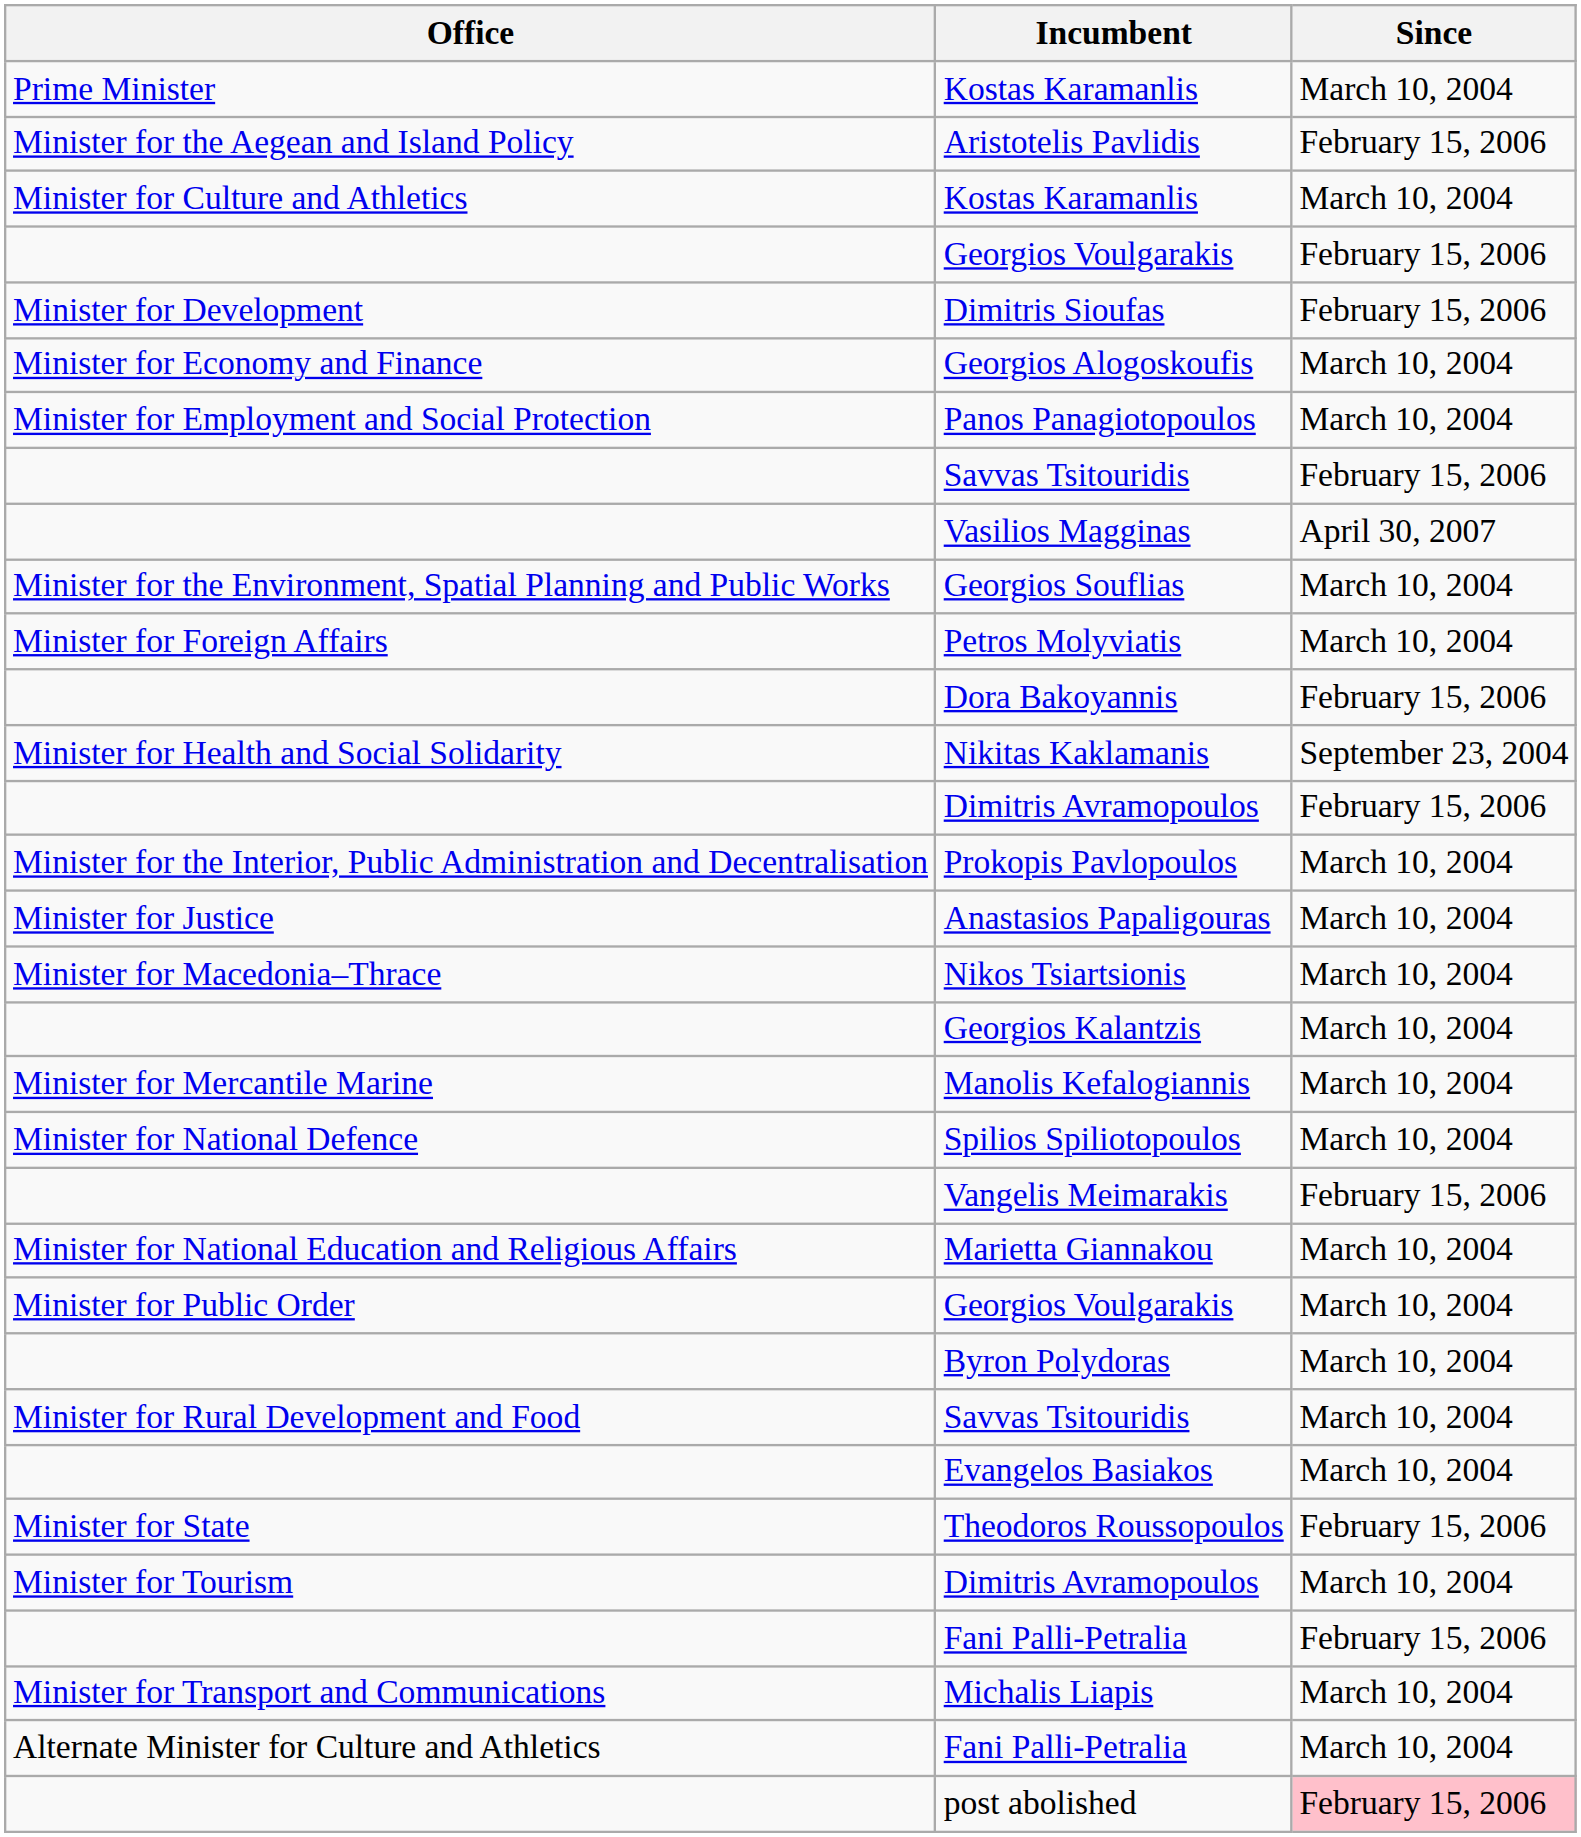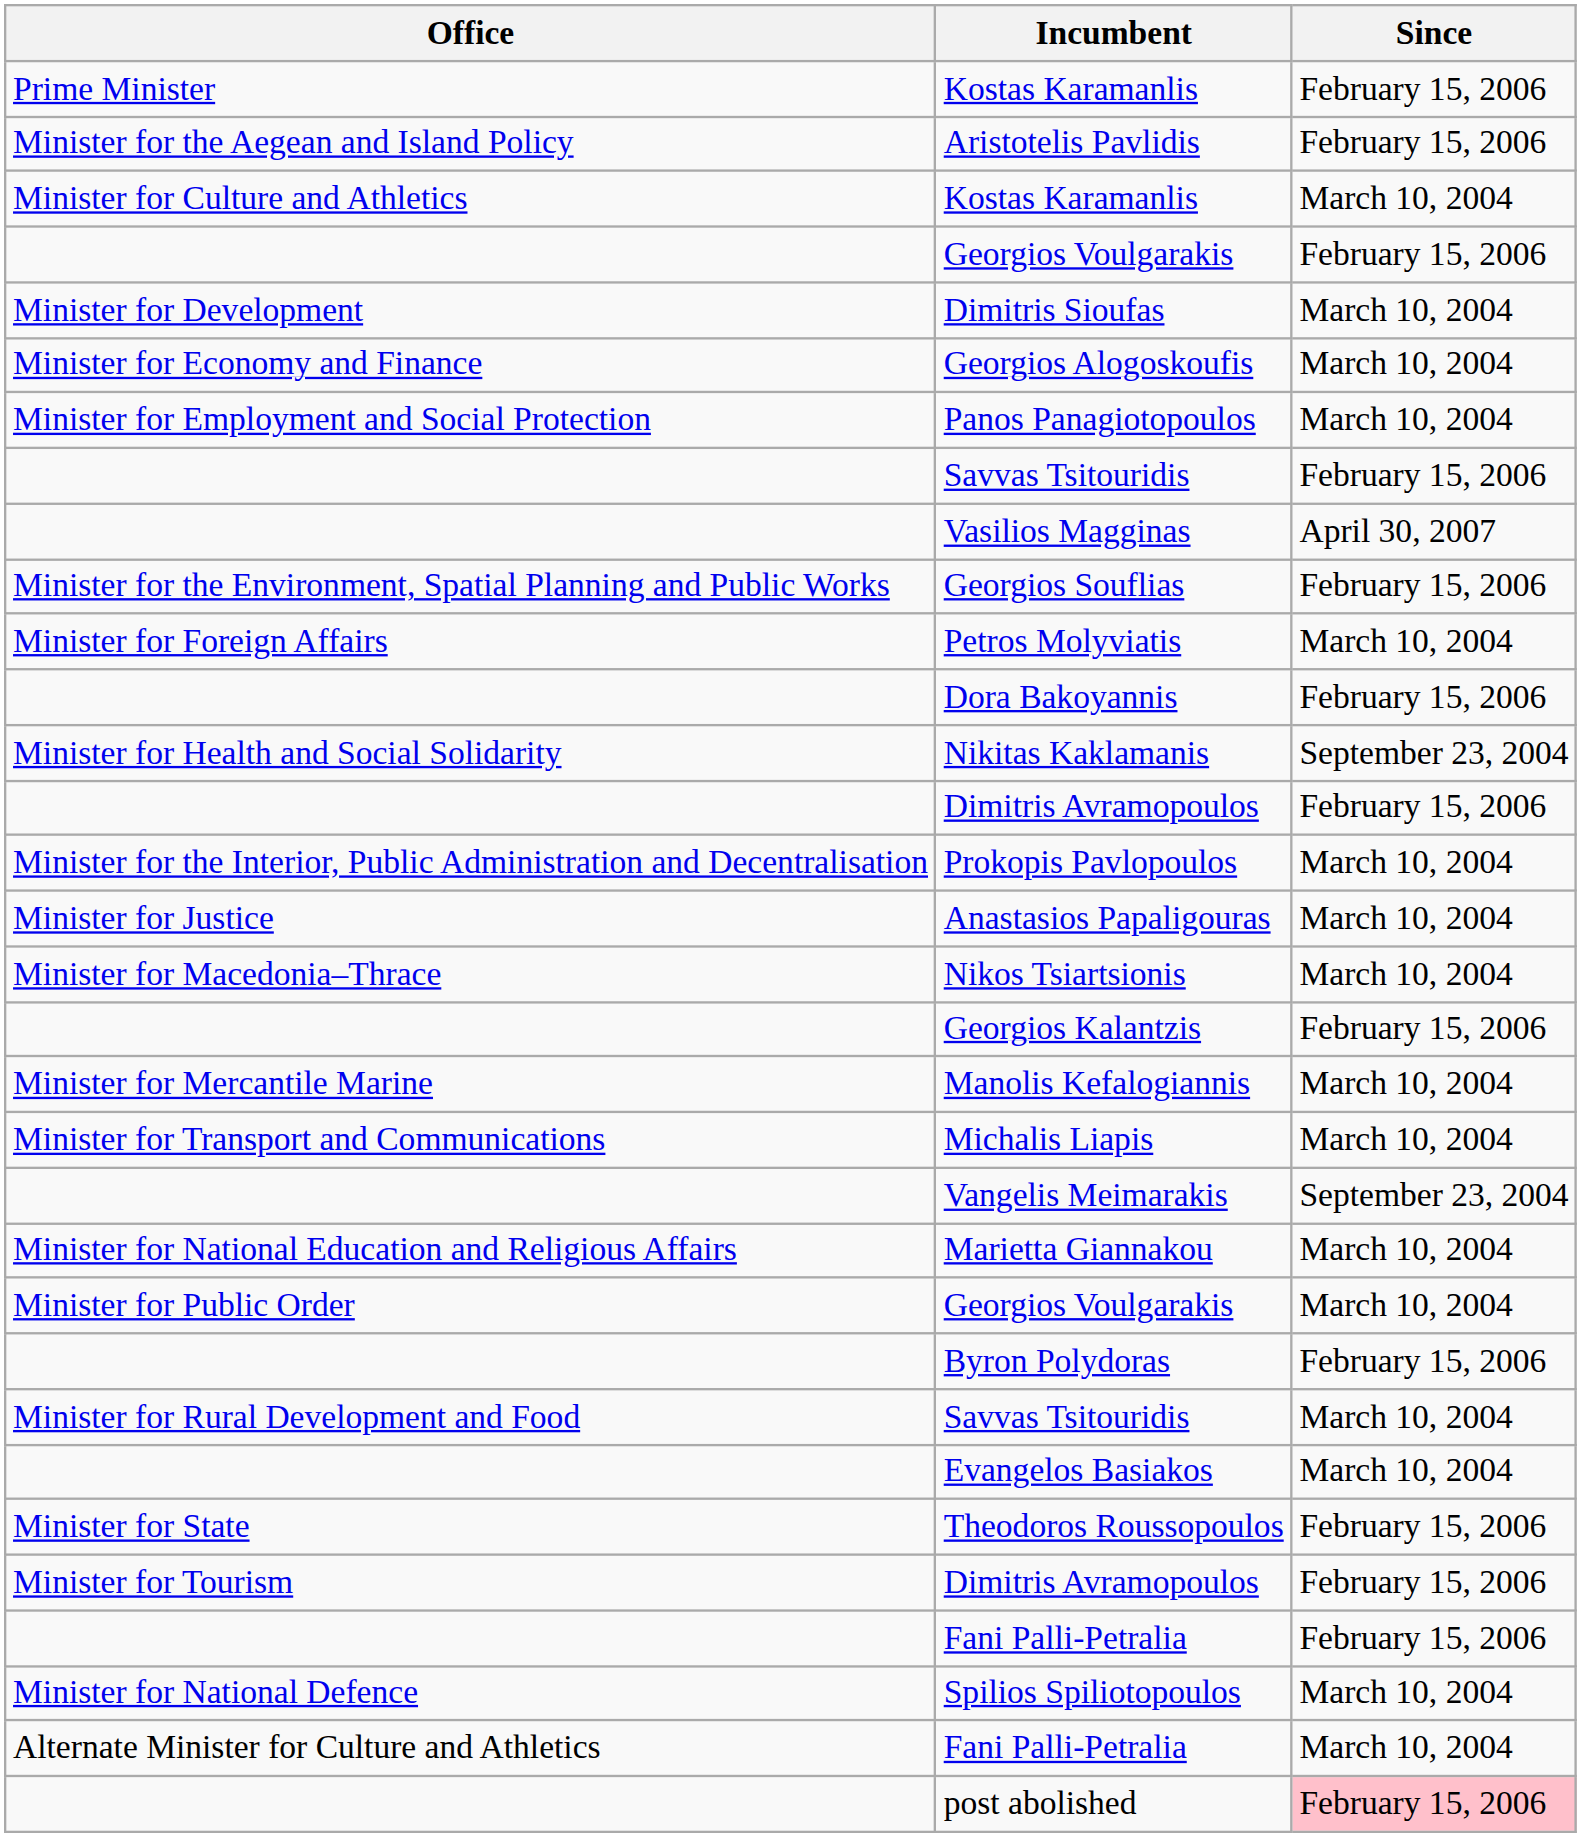 <table class="wikitable" style="font-size: 90%;">
 <tr>
 <th>Office</th>
 <th>Incumbent</th>
 <th>Since</th>
 </tr>
 <tr>
 <td><a href='#'>Prime Minister</a></td>
 <td><a href='#'>Kostas Karamanlis</a></td>
-<td>March 10, 2004</td>
+<td>February 15, 2006</td>
 </tr>
 <tr>
 <td><a href='#'>Minister for the Aegean and Island Policy</a></td>
 <td><a href='#'>Aristotelis Pavlidis</a></td>
 <td>February 15, 2006</td>
 </tr>
 <tr>
 <td><a href='#'>Minister for Culture and Athletics</a></td>
 <td><a href='#'>Kostas Karamanlis</a></td>
 <td>March 10, 2004</td>
 </tr>
 <tr>
 <td></td>
 <td><a href='#'>Georgios Voulgarakis</a></td>
 <td>February 15, 2006</td>
 </tr>
 <tr>
 <td><a href='#'>Minister for Development</a></td>
 <td><a href='#'>Dimitris Sioufas</a></td>
-<td>February 15, 2006</td>
+<td>March 10, 2004</td>
 </tr>
 <tr>
 <td><a href='#'>Minister for Economy and Finance</a></td>
 <td><a href='#'>Georgios Alogoskoufis</a></td>
 <td>March 10, 2004</td>
 </tr>
 <tr>
 <td><a href='#'>Minister for Employment and Social Protection</a></td>
 <td><a href='#'>Panos Panagiotopoulos</a></td>
 <td>March 10, 2004</td>
 </tr>
 <tr>
 <td></td>
 <td><a href='#'>Savvas Tsitouridis</a></td>
 <td>February 15, 2006</td>
 </tr>
 <tr>
 <td></td>
 <td><a href='#'>Vasilios Magginas</a></td>
 <td>April 30, 2007</td>
 </tr>
 <tr>
 <td><a href='#'>Minister for the Environment, Spatial Planning and Public Works</a></td>
 <td><a href='#'>Georgios Souflias</a></td>
-<td>March 10, 2004</td>
+<td>February 15, 2006</td>
 </tr>
 <tr>
 <td><a href='#'>Minister for Foreign Affairs</a></td>
 <td><a href='#'>Petros Molyviatis</a></td>
 <td>March 10, 2004</td>
 </tr>
 <tr>
 <td></td>
 <td><a href='#'>Dora Bakoyannis</a></td>
 <td>February 15, 2006</td>
 </tr>
 <tr>
 <td><a href='#'>Minister for Health and Social Solidarity</a></td>
 <td><a href='#'>Nikitas Kaklamanis</a></td>
 <td>September 23, 2004</td>
 </tr>
 <tr>
 <td></td>
 <td><a href='#'>Dimitris Avramopoulos</a></td>
 <td>February 15, 2006</td>
 </tr>
 <tr>
 <td><a href='#'>Minister for the Interior, Public Administration and Decentralisation</a></td>
 <td><a href='#'>Prokopis Pavlopoulos</a></td>
 <td>March 10, 2004</td>
 </tr>
 <tr>
 <td><a href='#'>Minister for Justice</a></td>
 <td><a href='#'>Anastasios Papaligouras</a></td>
 <td>March 10, 2004</td>
 </tr>
 <tr>
 <td><a href='#'>Minister for Macedonia–Thrace</a></td>
 <td><a href='#'>Nikos Tsiartsionis</a></td>
 <td>March 10, 2004</td>
 </tr>
 <tr>
 <td></td>
 <td><a href='#'>Georgios Kalantzis</a></td>
-<td>March 10, 2004</td>
+<td>February 15, 2006</td>
 </tr>
 <tr>
 <td><a href='#'>Minister for Mercantile Marine</a></td>
 <td><a href='#'>Manolis Kefalogiannis</a></td>
 <td>March 10, 2004</td>
 </tr>
 <tr>
-<td><a href='#'>Minister for National Defence</a></td>
-<td><a href='#'>Spilios Spiliotopoulos</a></td>
+<td><a href='#'>Minister for Transport and Communications</a></td>
+<td><a href='#'>Michalis Liapis</a></td>
 <td>March 10, 2004</td>
 </tr>
 <tr>
 <td></td>
 <td><a href='#'>Vangelis Meimarakis</a></td>
-<td>February 15, 2006</td>
+<td>September 23, 2004</td>
 </tr>
 <tr>
 <td><a href='#'>Minister for National Education and Religious Affairs</a></td>
 <td><a href='#'>Marietta Giannakou</a></td>
 <td>March 10, 2004</td>
 </tr>
 <tr>
 <td><a href='#'>Minister for Public Order</a></td>
 <td><a href='#'>Georgios Voulgarakis</a></td>
 <td>March 10, 2004</td>
 </tr>
 <tr>
 <td></td>
 <td><a href='#'>Byron Polydoras</a></td>
-<td>March 10, 2004</td>
+<td>February 15, 2006</td>
 </tr>
 <tr>
 <td><a href='#'>Minister for Rural Development and Food</a></td>
 <td><a href='#'>Savvas Tsitouridis</a></td>
 <td>March 10, 2004</td>
 </tr>
 <tr>
 <td></td>
 <td><a href='#'>Evangelos Basiakos</a></td>
 <td>March 10, 2004</td>
 </tr>
 <tr>
 <td><a href='#'>Minister for State</a></td>
 <td><a href='#'>Theodoros Roussopoulos</a></td>
 <td>February 15, 2006</td>
 </tr>
 <tr>
 <td><a href='#'>Minister for Tourism</a></td>
 <td><a href='#'>Dimitris Avramopoulos</a></td>
-<td>March 10, 2004</td>
+<td>February 15, 2006</td>
 </tr>
 <tr>
 <td></td>
 <td><a href='#'>Fani Palli-Petralia</a></td>
 <td>February 15, 2006</td>
 </tr>
 <tr>
-<td><a href='#'>Minister for Transport and Communications</a></td>
-<td><a href='#'>Michalis Liapis</a></td>
+<td><a href='#'>Minister for National Defence</a></td>
+<td><a href='#'>Spilios Spiliotopoulos</a></td>
 <td>March 10, 2004</td>
 </tr>
 <tr>
 <td>Alternate Minister for Culture and Athletics</td>
 <td><a href='#'>Fani Palli-Petralia</a></td>
 <td>March 10, 2004</td>
 </tr>
 <tr>
 <td></td>
 <td>post abolished</td>
 <td style="background: pink;">February 15, 2006</td>
 </tr>
 </table>
